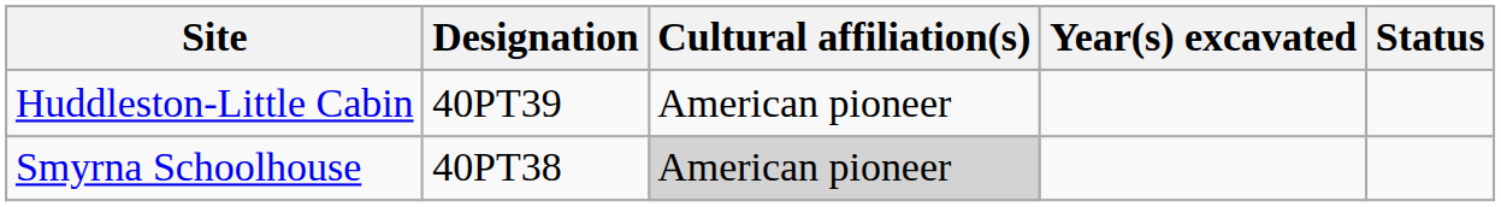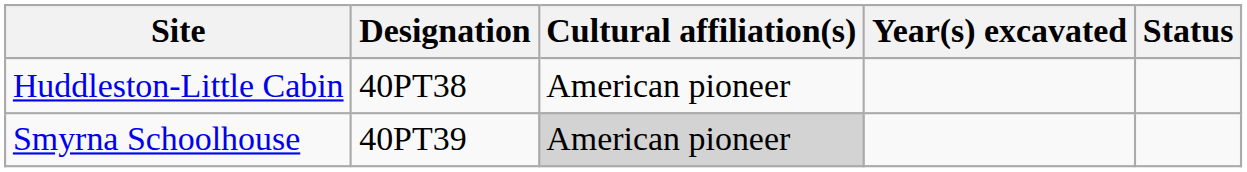 <table class="wikitable">
 <tr>
 <th>Site</th>
 <th>Designation</th>
 <th>Cultural affiliation(s)</th>
 <th>Year(s) excavated</th>
 <th>Status</th>
 </tr>
 <tr>
 <td><a href='#'>Huddleston-Little Cabin</a></td>
-<td>40PT39</td>
+<td>40PT38</td>
 <td>American pioneer</td>
 <td></td>
 <td></td>
 </tr>
 <tr>
 <td><a href='#'>Smyrna Schoolhouse</a></td>
-<td>40PT38</td>
+<td>40PT39</td>
 <td style="background: lightgrey;">American pioneer</td>
 <td></td>
 <td></td>
 </tr>
 </table>
